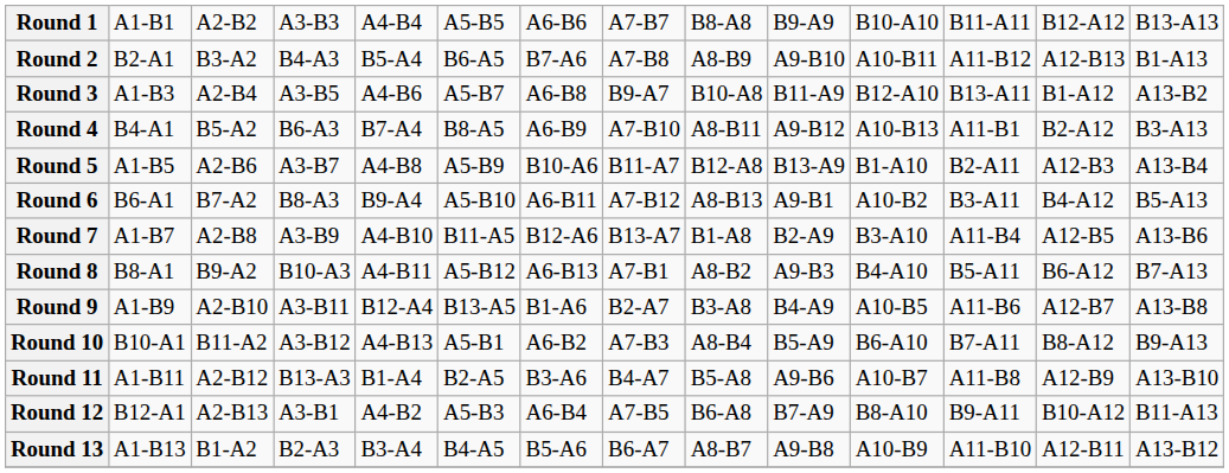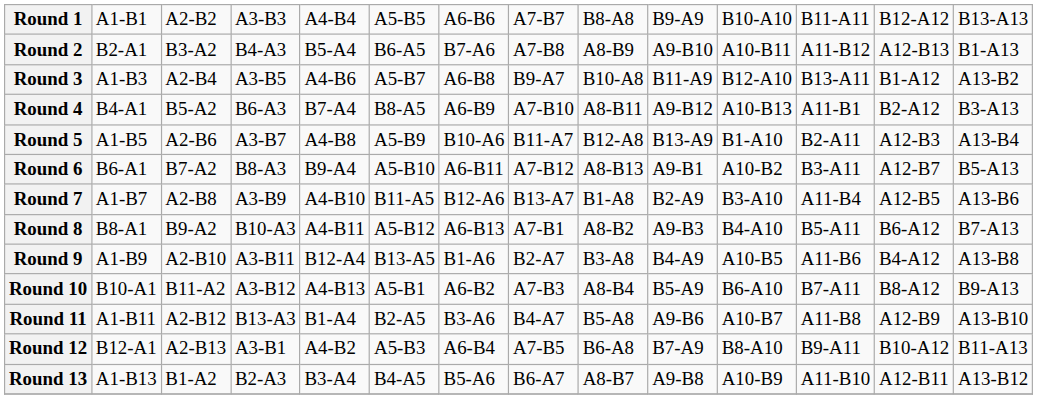 <table class="wikitable">
 <tr>
 <th scope="row">Round 1</th>
 <td>A1-B1</td>
 <td>A2-B2</td>
 <td>A3-B3</td>
 <td>A4-B4</td>
 <td>A5-B5</td>
 <td>A6-B6</td>
 <td>A7-B7</td>
 <td>B8-A8</td>
 <td>B9-A9</td>
 <td>B10-A10</td>
 <td>B11-A11</td>
 <td>B12-A12</td>
 <td>B13-A13</td>
 </tr>
 <tr>
 <th scope="row">Round 2</th>
 <td>B2-A1</td>
 <td>B3-A2</td>
 <td>B4-A3</td>
 <td>B5-A4</td>
 <td>B6-A5</td>
 <td>B7-A6</td>
 <td>A7-B8</td>
 <td>A8-B9</td>
 <td>A9-B10</td>
 <td>A10-B11</td>
 <td>A11-B12</td>
 <td>A12-B13</td>
 <td>B1-A13</td>
 </tr>
 <tr>
 <th scope="row">Round 3</th>
 <td>A1-B3</td>
 <td>A2-B4</td>
 <td>A3-B5</td>
 <td>A4-B6</td>
 <td>A5-B7</td>
 <td>A6-B8</td>
 <td>B9-A7</td>
 <td>B10-A8</td>
 <td>B11-A9</td>
 <td>B12-A10</td>
 <td>B13-A11</td>
 <td>B1-A12</td>
 <td>A13-B2</td>
 </tr>
 <tr>
 <th scope="row">Round 4</th>
 <td>B4-A1</td>
 <td>B5-A2</td>
 <td>B6-A3</td>
 <td>B7-A4</td>
 <td>B8-A5</td>
 <td>A6-B9</td>
 <td>A7-B10</td>
 <td>A8-B11</td>
 <td>A9-B12</td>
 <td>A10-B13</td>
 <td>A11-B1</td>
 <td>B2-A12</td>
 <td>B3-A13</td>
 </tr>
 <tr>
 <th scope="row">Round 5</th>
 <td>A1-B5</td>
 <td>A2-B6</td>
 <td>A3-B7</td>
 <td>A4-B8</td>
 <td>A5-B9</td>
 <td>B10-A6</td>
 <td>B11-A7</td>
 <td>B12-A8</td>
 <td>B13-A9</td>
 <td>B1-A10</td>
 <td>B2-A11</td>
 <td>A12-B3</td>
 <td>A13-B4</td>
 </tr>
 <tr>
 <th scope="row">Round 6</th>
 <td>B6-A1</td>
 <td>B7-A2</td>
 <td>B8-A3</td>
 <td>B9-A4</td>
 <td>A5-B10</td>
 <td>A6-B11</td>
 <td>A7-B12</td>
 <td>A8-B13</td>
 <td>A9-B1</td>
 <td>A10-B2</td>
 <td>B3-A11</td>
-<td>B4-A12</td>
+<td>A12-B7</td>
 <td>B5-A13</td>
 </tr>
 <tr>
 <th scope="row">Round 7</th>
 <td>A1-B7</td>
 <td>A2-B8</td>
 <td>A3-B9</td>
 <td>A4-B10</td>
 <td>B11-A5</td>
 <td>B12-A6</td>
 <td>B13-A7</td>
 <td>B1-A8</td>
 <td>B2-A9</td>
 <td>B3-A10</td>
 <td>A11-B4</td>
 <td>A12-B5</td>
 <td>A13-B6</td>
 </tr>
 <tr>
 <th scope="row">Round 8</th>
 <td>B8-A1</td>
 <td>B9-A2</td>
 <td>B10-A3</td>
 <td>A4-B11</td>
 <td>A5-B12</td>
 <td>A6-B13</td>
 <td>A7-B1</td>
 <td>A8-B2</td>
 <td>A9-B3</td>
 <td>B4-A10</td>
 <td>B5-A11</td>
 <td>B6-A12</td>
 <td>B7-A13</td>
 </tr>
 <tr>
 <th scope="row">Round 9</th>
 <td>A1-B9</td>
 <td>A2-B10</td>
 <td>A3-B11</td>
 <td>B12-A4</td>
 <td>B13-A5</td>
 <td>B1-A6</td>
 <td>B2-A7</td>
 <td>B3-A8</td>
 <td>B4-A9</td>
 <td>A10-B5</td>
 <td>A11-B6</td>
-<td>A12-B7</td>
+<td>B4-A12</td>
 <td>A13-B8</td>
 </tr>
 <tr>
 <th scope="row">Round 10</th>
 <td>B10-A1</td>
 <td>B11-A2</td>
 <td>A3-B12</td>
 <td>A4-B13</td>
 <td>A5-B1</td>
 <td>A6-B2</td>
 <td>A7-B3</td>
 <td>A8-B4</td>
 <td>B5-A9</td>
 <td>B6-A10</td>
 <td>B7-A11</td>
 <td>B8-A12</td>
 <td>B9-A13</td>
 </tr>
 <tr>
 <th scope="row">Round 11</th>
 <td>A1-B11</td>
 <td>A2-B12</td>
 <td>B13-A3</td>
 <td>B1-A4</td>
 <td>B2-A5</td>
 <td>B3-A6</td>
 <td>B4-A7</td>
 <td>B5-A8</td>
 <td>A9-B6</td>
 <td>A10-B7</td>
 <td>A11-B8</td>
 <td>A12-B9</td>
 <td>A13-B10</td>
 </tr>
 <tr>
 <th scope="row">Round 12</th>
 <td>B12-A1</td>
 <td>A2-B13</td>
 <td>A3-B1</td>
 <td>A4-B2</td>
 <td>A5-B3</td>
 <td>A6-B4</td>
 <td>A7-B5</td>
 <td>B6-A8</td>
 <td>B7-A9</td>
 <td>B8-A10</td>
 <td>B9-A11</td>
 <td>B10-A12</td>
 <td>B11-A13</td>
 </tr>
 <tr>
 <th scope="row">Round 13</th>
 <td>A1-B13</td>
 <td>B1-A2</td>
 <td>B2-A3</td>
 <td>B3-A4</td>
 <td>B4-A5</td>
 <td>B5-A6</td>
 <td>B6-A7</td>
 <td>A8-B7</td>
 <td>A9-B8</td>
 <td>A10-B9</td>
 <td>A11-B10</td>
 <td>A12-B11</td>
 <td>A13-B12</td>
 </tr>
 <tr>
 </tr>
 </table>
